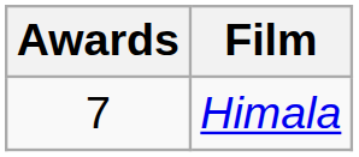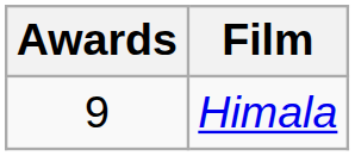 <table class="wikitable" style="text-align:center">
 <tr>
 <th scope="col">Awards</th>
 <th scope="col">Film</th>
 </tr>
 <tr>
-<td>7</td>
+<td>9</td>
 <td align=left><em><a href='#'>Himala</a></em></td>
 </tr>
 </table>
